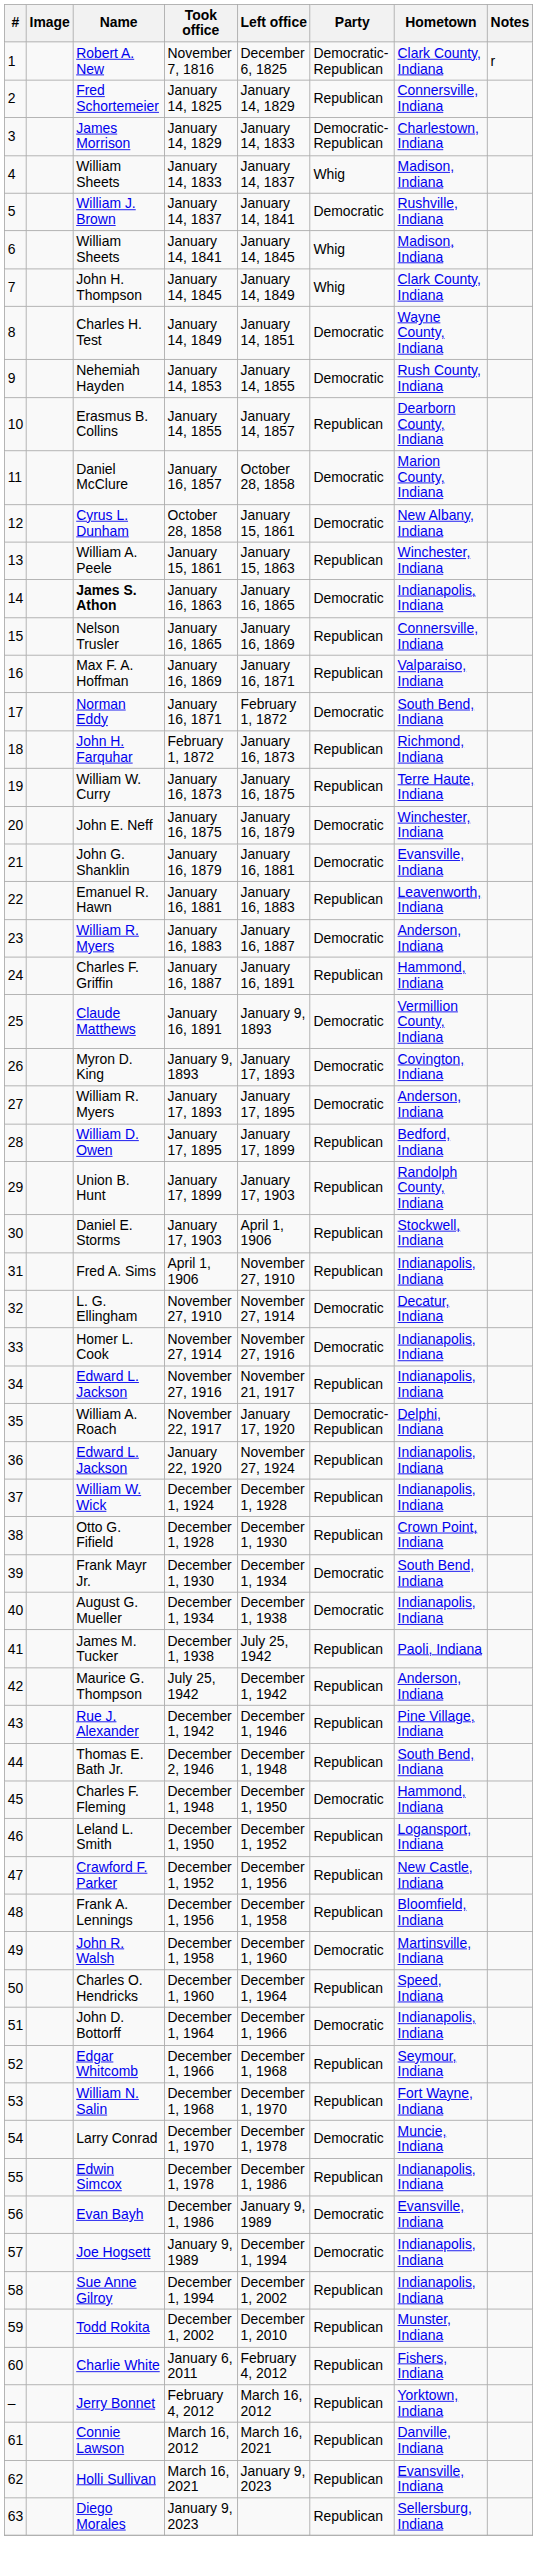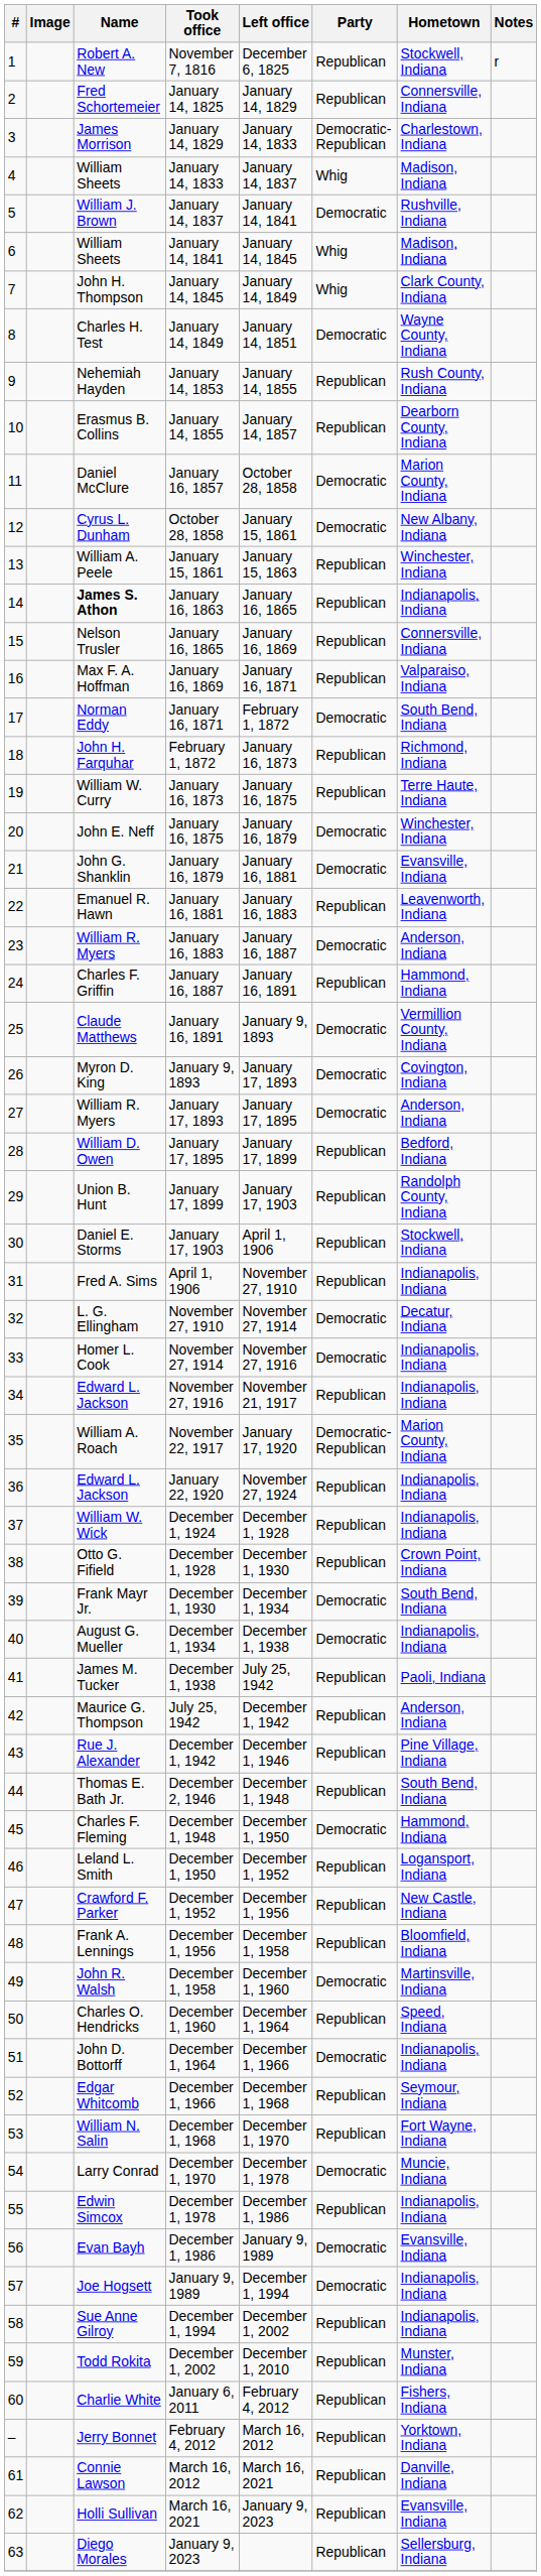 <table class="wikitable sortable">
 <tr>
 <th>#</th>
 <th>Image</th>
 <th>Name</th>
 <th>Took office</th>
 <th>Left office</th>
 <th>Party</th>
 <th>Hometown</th>
 <th>Notes</th>
 </tr>
 <tr>
 <td>1</td>
 <td></td>
 <td><a href='#'>Robert A. New</a></td>
 <td>November 7, 1816</td>
 <td>December 6, 1825</td>
-<td>Democratic-Republican</td>
-<td><a href='#'>Clark County, Indiana</a></td>
+<td>Republican</td>
+<td><a href='#'>Stockwell, Indiana</a></td>
 <td>r</td>
 </tr>
 <tr>
 <td>2</td>
 <td></td>
 <td><a href='#'>Fred Schortemeier</a></td>
 <td>January 14, 1825</td>
 <td>January 14, 1829</td>
 <td>Republican</td>
 <td><a href='#'>Connersville, Indiana</a></td>
 <td></td>
 </tr>
 <tr>
 <td>3</td>
 <td></td>
 <td><a href='#'>James Morrison</a></td>
 <td>January 14, 1829</td>
 <td>January 14, 1833</td>
 <td>Democratic-Republican</td>
 <td><a href='#'>Charlestown, Indiana</a></td>
 <td></td>
 </tr>
 <tr>
 <td>4</td>
 <td></td>
 <td>William Sheets</td>
 <td>January 14, 1833</td>
 <td>January 14, 1837</td>
 <td>Whig</td>
 <td><a href='#'>Madison, Indiana</a></td>
 <td></td>
 </tr>
 <tr>
 <td>5</td>
 <td></td>
 <td><a href='#'>William J. Brown</a></td>
 <td>January 14, 1837</td>
 <td>January 14, 1841</td>
 <td>Democratic</td>
 <td><a href='#'>Rushville, Indiana</a></td>
 <td></td>
 </tr>
 <tr>
 <td>6</td>
 <td></td>
 <td>William Sheets</td>
 <td>January 14, 1841</td>
 <td>January 14, 1845</td>
 <td>Whig</td>
 <td><a href='#'>Madison, Indiana</a></td>
 <td></td>
 </tr>
 <tr>
 <td>7</td>
 <td></td>
 <td>John H. Thompson</td>
 <td>January 14, 1845</td>
 <td>January 14, 1849</td>
 <td>Whig</td>
 <td><a href='#'>Clark County, Indiana</a></td>
 <td></td>
 </tr>
 <tr>
 <td>8</td>
 <td></td>
 <td>Charles H. Test</td>
 <td>January 14, 1849</td>
 <td>January 14, 1851</td>
 <td>Democratic</td>
 <td><a href='#'>Wayne County, Indiana</a></td>
 <td></td>
 </tr>
 <tr>
 <td>9</td>
 <td></td>
 <td>Nehemiah Hayden</td>
 <td>January 14, 1853</td>
 <td>January 14, 1855</td>
-<td>Democratic</td>
+<td>Republican</td>
 <td><a href='#'>Rush County, Indiana</a></td>
 <td></td>
 </tr>
 <tr>
 <td>10</td>
 <td></td>
 <td>Erasmus B. Collins</td>
 <td>January 14, 1855</td>
 <td>January 14, 1857</td>
 <td>Republican</td>
 <td><a href='#'>Dearborn County, Indiana</a></td>
 <td></td>
 </tr>
 <tr>
 <td>11</td>
 <td></td>
 <td>Daniel McClure</td>
 <td>January 16, 1857</td>
 <td>October 28, 1858</td>
 <td>Democratic</td>
 <td><a href='#'>Marion County, Indiana</a></td>
 <td></td>
 </tr>
 <tr>
 <td>12</td>
 <td></td>
 <td><a href='#'>Cyrus L. Dunham</a></td>
 <td>October 28, 1858</td>
 <td>January 15, 1861</td>
 <td>Democratic</td>
 <td><a href='#'>New Albany, Indiana</a></td>
 <td></td>
 </tr>
 <tr>
 <td>13</td>
 <td></td>
 <td>William A. Peele</td>
 <td>January 15, 1861</td>
 <td>January 15, 1863</td>
 <td>Republican</td>
 <td><a href='#'>Winchester, Indiana</a></td>
 <td></td>
 </tr>
 <tr>
 <td>14</td>
 <td></td>
 <td><strong>James S. Athon</strong></td>
 <td>January 16, 1863</td>
 <td>January 16, 1865</td>
-<td>Democratic</td>
+<td>Republican</td>
 <td><a href='#'>Indianapolis, Indiana</a></td>
 <td></td>
 </tr>
 <tr>
 <td>15</td>
 <td></td>
 <td>Nelson Trusler</td>
 <td>January 16, 1865</td>
 <td>January 16, 1869</td>
 <td>Republican</td>
 <td><a href='#'>Connersville, Indiana</a></td>
 <td></td>
 </tr>
 <tr>
 <td>16</td>
 <td></td>
 <td>Max F. A. Hoffman</td>
 <td>January 16, 1869</td>
 <td>January 16, 1871</td>
 <td>Republican</td>
 <td><a href='#'>Valparaiso, Indiana</a></td>
 <td></td>
 </tr>
 <tr>
 <td>17</td>
 <td></td>
 <td><a href='#'>Norman Eddy</a></td>
 <td>January 16, 1871</td>
 <td>February 1, 1872</td>
 <td>Democratic</td>
 <td><a href='#'>South Bend, Indiana</a></td>
 <td></td>
 </tr>
 <tr>
 <td>18</td>
 <td></td>
 <td><a href='#'>John H. Farquhar</a></td>
 <td>February 1, 1872</td>
 <td>January 16, 1873</td>
 <td>Republican</td>
 <td><a href='#'>Richmond, Indiana</a></td>
 <td></td>
 </tr>
 <tr>
 <td>19</td>
 <td></td>
 <td>William W. Curry</td>
 <td>January 16, 1873</td>
 <td>January 16, 1875</td>
 <td>Republican</td>
 <td><a href='#'>Terre Haute, Indiana</a></td>
 <td></td>
 </tr>
 <tr>
 <td>20</td>
 <td></td>
 <td>John E. Neff</td>
 <td>January 16, 1875</td>
 <td>January 16, 1879</td>
 <td>Democratic</td>
 <td><a href='#'>Winchester, Indiana</a></td>
 <td></td>
 </tr>
 <tr>
 <td>21</td>
 <td></td>
 <td>John G. Shanklin</td>
 <td>January 16, 1879</td>
 <td>January 16, 1881</td>
 <td>Democratic</td>
 <td><a href='#'>Evansville, Indiana</a></td>
 <td></td>
 </tr>
 <tr>
 <td>22</td>
 <td></td>
 <td>Emanuel R. Hawn</td>
 <td>January 16, 1881</td>
 <td>January 16, 1883</td>
 <td>Republican</td>
 <td><a href='#'>Leavenworth, Indiana</a></td>
 <td></td>
 </tr>
 <tr>
 <td>23</td>
 <td></td>
 <td><a href='#'>William R. Myers</a></td>
 <td>January 16, 1883</td>
 <td>January 16, 1887</td>
 <td>Democratic</td>
 <td><a href='#'>Anderson, Indiana</a></td>
 <td></td>
 </tr>
 <tr>
 <td>24</td>
 <td></td>
 <td>Charles F. Griffin</td>
 <td>January 16, 1887</td>
 <td>January 16, 1891</td>
 <td>Republican</td>
 <td><a href='#'>Hammond, Indiana</a></td>
 <td></td>
 </tr>
 <tr>
 <td>25</td>
 <td></td>
 <td><a href='#'>Claude Matthews</a></td>
 <td>January 16, 1891</td>
 <td>January 9, 1893</td>
 <td>Democratic</td>
 <td><a href='#'>Vermillion County, Indiana</a></td>
 <td></td>
 </tr>
 <tr>
 <td>26</td>
 <td></td>
 <td>Myron D. King</td>
 <td>January 9, 1893</td>
 <td>January 17, 1893</td>
 <td>Democratic</td>
 <td><a href='#'>Covington, Indiana</a></td>
 <td></td>
 </tr>
 <tr>
 <td>27</td>
 <td></td>
 <td>William R. Myers</td>
 <td>January 17, 1893</td>
 <td>January 17, 1895</td>
 <td>Democratic</td>
 <td><a href='#'>Anderson, Indiana</a></td>
 <td></td>
 </tr>
 <tr>
 <td>28</td>
 <td></td>
 <td><a href='#'>William D. Owen</a></td>
 <td>January 17, 1895</td>
 <td>January 17, 1899</td>
 <td>Republican</td>
 <td><a href='#'>Bedford, Indiana</a></td>
 <td></td>
 </tr>
 <tr>
 <td>29</td>
 <td></td>
 <td>Union B. Hunt</td>
 <td>January 17, 1899</td>
 <td>January 17, 1903</td>
 <td>Republican</td>
 <td><a href='#'>Randolph County, Indiana</a></td>
 <td></td>
 </tr>
 <tr>
 <td>30</td>
 <td></td>
 <td>Daniel E. Storms</td>
 <td>January 17, 1903</td>
 <td>April 1, 1906</td>
 <td>Republican</td>
 <td><a href='#'>Stockwell, Indiana</a></td>
 <td></td>
 </tr>
 <tr>
 <td>31</td>
 <td></td>
 <td>Fred A. Sims</td>
 <td>April 1, 1906</td>
 <td>November 27, 1910</td>
 <td>Republican</td>
 <td><a href='#'>Indianapolis, Indiana</a></td>
 <td></td>
 </tr>
 <tr>
 <td>32</td>
 <td></td>
 <td>L. G. Ellingham</td>
 <td>November 27, 1910</td>
 <td>November 27, 1914</td>
 <td>Democratic</td>
 <td><a href='#'>Decatur, Indiana</a></td>
 <td></td>
 </tr>
 <tr>
 <td>33</td>
 <td></td>
 <td>Homer L. Cook</td>
 <td>November 27, 1914</td>
 <td>November 27, 1916</td>
 <td>Democratic</td>
 <td><a href='#'>Indianapolis, Indiana</a></td>
 <td></td>
 </tr>
 <tr>
 <td>34</td>
 <td></td>
 <td><a href='#'>Edward L. Jackson</a></td>
 <td>November 27, 1916</td>
 <td>November 21, 1917</td>
 <td>Republican</td>
 <td><a href='#'>Indianapolis, Indiana</a></td>
 <td></td>
 </tr>
 <tr>
 <td>35</td>
 <td></td>
 <td>William A. Roach</td>
 <td>November 22, 1917</td>
 <td>January 17, 1920</td>
 <td>Democratic-Republican</td>
-<td><a href='#'>Delphi, Indiana</a></td>
+<td><a href='#'>Marion County, Indiana</a></td>
 <td></td>
 </tr>
 <tr>
 <td>36</td>
 <td></td>
 <td><a href='#'>Edward L. Jackson</a></td>
 <td>January 22, 1920</td>
 <td>November 27, 1924</td>
 <td>Republican</td>
 <td><a href='#'>Indianapolis, Indiana</a></td>
 <td></td>
 </tr>
 <tr>
 <td>37</td>
 <td></td>
 <td><a href='#'>William W. Wick</a></td>
 <td>December 1, 1924</td>
 <td>December 1, 1928</td>
 <td>Republican</td>
 <td><a href='#'>Indianapolis, Indiana</a></td>
 <td></td>
 </tr>
 <tr>
 <td>38</td>
 <td></td>
 <td>Otto G. Fifield</td>
 <td>December 1, 1928</td>
 <td>December 1, 1930</td>
 <td>Republican</td>
 <td><a href='#'>Crown Point, Indiana</a></td>
 <td></td>
 </tr>
 <tr>
 <td>39</td>
 <td></td>
 <td>Frank Mayr Jr.</td>
 <td>December 1, 1930</td>
 <td>December 1, 1934</td>
 <td>Democratic</td>
 <td><a href='#'>South Bend, Indiana</a></td>
 <td></td>
 </tr>
 <tr>
 <td>40</td>
 <td></td>
 <td>August G. Mueller</td>
 <td>December 1, 1934</td>
 <td>December 1, 1938</td>
 <td>Democratic</td>
 <td><a href='#'>Indianapolis, Indiana</a></td>
 <td></td>
 </tr>
 <tr>
 <td>41</td>
 <td></td>
 <td>James M. Tucker</td>
 <td>December 1, 1938</td>
 <td>July 25, 1942</td>
 <td>Republican</td>
 <td><a href='#'>Paoli, Indiana</a></td>
 <td></td>
 </tr>
 <tr>
 <td>42</td>
 <td></td>
 <td>Maurice G. Thompson</td>
 <td>July 25, 1942</td>
 <td>December 1, 1942</td>
 <td>Republican</td>
 <td><a href='#'>Anderson, Indiana</a></td>
 <td></td>
 </tr>
 <tr>
 <td>43</td>
 <td></td>
 <td><a href='#'>Rue J. Alexander</a></td>
 <td>December 1, 1942</td>
 <td>December 1, 1946</td>
 <td>Republican</td>
 <td><a href='#'>Pine Village, Indiana</a></td>
 <td></td>
 </tr>
 <tr>
 <td>44</td>
 <td></td>
 <td>Thomas E. Bath Jr.</td>
 <td>December 2, 1946</td>
 <td>December 1, 1948</td>
 <td>Republican</td>
 <td><a href='#'>South Bend, Indiana</a></td>
 <td></td>
 </tr>
 <tr>
 <td>45</td>
 <td></td>
 <td>Charles F. Fleming</td>
 <td>December 1, 1948</td>
 <td>December 1, 1950</td>
 <td>Democratic</td>
 <td><a href='#'>Hammond, Indiana</a></td>
 <td></td>
 </tr>
 <tr>
 <td>46</td>
 <td></td>
 <td>Leland L. Smith</td>
 <td>December 1, 1950</td>
 <td>December 1, 1952</td>
 <td>Republican</td>
 <td><a href='#'>Logansport, Indiana</a></td>
 <td></td>
 </tr>
 <tr>
 <td>47</td>
 <td></td>
 <td><a href='#'>Crawford F. Parker</a></td>
 <td>December 1, 1952</td>
 <td>December 1, 1956</td>
 <td>Republican</td>
 <td><a href='#'>New Castle, Indiana</a></td>
 <td></td>
 </tr>
 <tr>
 <td>48</td>
 <td></td>
 <td>Frank A. Lennings</td>
 <td>December 1, 1956</td>
 <td>December 1, 1958</td>
 <td>Republican</td>
 <td><a href='#'>Bloomfield, Indiana</a></td>
 <td></td>
 </tr>
 <tr>
 <td>49</td>
 <td></td>
 <td><a href='#'>John R. Walsh</a></td>
 <td>December 1, 1958</td>
 <td>December 1, 1960</td>
 <td>Democratic</td>
 <td><a href='#'>Martinsville, Indiana</a></td>
 <td></td>
 </tr>
 <tr>
 <td>50</td>
 <td></td>
 <td>Charles O. Hendricks</td>
 <td>December 1, 1960</td>
 <td>December 1, 1964</td>
 <td>Republican</td>
 <td><a href='#'>Speed, Indiana</a></td>
 <td></td>
 </tr>
 <tr>
 <td>51</td>
 <td></td>
 <td>John D. Bottorff</td>
 <td>December 1, 1964</td>
 <td>December 1, 1966</td>
 <td>Democratic</td>
 <td><a href='#'>Indianapolis, Indiana</a></td>
 <td></td>
 </tr>
 <tr>
 <td>52</td>
 <td></td>
 <td><a href='#'>Edgar Whitcomb</a></td>
 <td>December 1, 1966</td>
 <td>December 1, 1968</td>
 <td>Republican</td>
 <td><a href='#'>Seymour, Indiana</a></td>
 <td></td>
 </tr>
 <tr>
 <td>53</td>
 <td></td>
 <td><a href='#'>William N. Salin</a></td>
 <td>December 1, 1968</td>
 <td>December 1, 1970</td>
 <td>Republican</td>
 <td><a href='#'>Fort Wayne, Indiana</a></td>
 <td></td>
 </tr>
 <tr>
 <td>54</td>
 <td></td>
 <td>Larry Conrad</td>
 <td>December 1, 1970</td>
 <td>December 1, 1978</td>
 <td>Democratic</td>
 <td><a href='#'>Muncie, Indiana</a></td>
 <td></td>
 </tr>
 <tr>
 <td>55</td>
 <td></td>
 <td><a href='#'>Edwin Simcox</a></td>
 <td>December 1, 1978</td>
 <td>December 1, 1986</td>
 <td>Republican</td>
 <td><a href='#'>Indianapolis, Indiana</a></td>
 <td></td>
 </tr>
 <tr>
 <td>56</td>
 <td></td>
 <td><a href='#'>Evan Bayh</a></td>
 <td>December 1, 1986</td>
 <td>January 9, 1989</td>
 <td>Democratic</td>
 <td><a href='#'>Evansville, Indiana</a></td>
 <td></td>
 </tr>
 <tr>
 <td>57</td>
 <td></td>
 <td><a href='#'>Joe Hogsett</a></td>
 <td>January 9, 1989</td>
 <td>December 1, 1994</td>
 <td>Democratic</td>
 <td><a href='#'>Indianapolis, Indiana</a></td>
 <td></td>
 </tr>
 <tr>
 <td>58</td>
 <td></td>
 <td><a href='#'>Sue Anne Gilroy</a></td>
 <td>December 1, 1994</td>
 <td>December 1, 2002</td>
 <td>Republican</td>
 <td><a href='#'>Indianapolis, Indiana</a></td>
 <td></td>
 </tr>
 <tr>
 <td>59</td>
 <td></td>
 <td><a href='#'>Todd Rokita</a></td>
 <td>December 1, 2002</td>
 <td>December 1, 2010</td>
 <td>Republican</td>
 <td><a href='#'>Munster, Indiana</a></td>
 <td></td>
 </tr>
 <tr>
 <td>60</td>
 <td></td>
 <td><a href='#'>Charlie White</a></td>
 <td>January 6, 2011</td>
 <td>February 4, 2012</td>
 <td>Republican</td>
 <td><a href='#'>Fishers, Indiana</a></td>
 <td></td>
 </tr>
 <tr>
 <td>–</td>
 <td></td>
 <td><a href='#'>Jerry Bonnet</a></td>
 <td>February 4, 2012</td>
 <td>March 16, 2012</td>
 <td>Republican</td>
 <td><a href='#'>Yorktown, Indiana</a></td>
 <td></td>
 </tr>
 <tr>
 <td>61</td>
 <td></td>
 <td><a href='#'>Connie Lawson</a></td>
 <td>March 16, 2012</td>
 <td>March 16, 2021</td>
 <td>Republican</td>
 <td><a href='#'>Danville, Indiana</a></td>
 <td></td>
 </tr>
 <tr>
 <td>62</td>
 <td></td>
 <td><a href='#'>Holli Sullivan</a></td>
 <td>March 16, 2021</td>
 <td>January 9, 2023</td>
 <td>Republican</td>
 <td><a href='#'>Evansville, Indiana</a></td>
 <td></td>
 </tr>
 <tr>
 <td>63</td>
 <td></td>
 <td><a href='#'>Diego Morales</a></td>
 <td>January 9, 2023</td>
 <td></td>
 <td>Republican</td>
 <td><a href='#'>Sellersburg, Indiana</a></td>
 <td></td>
 </tr>
 <tr>
 </tr>
 </table>
